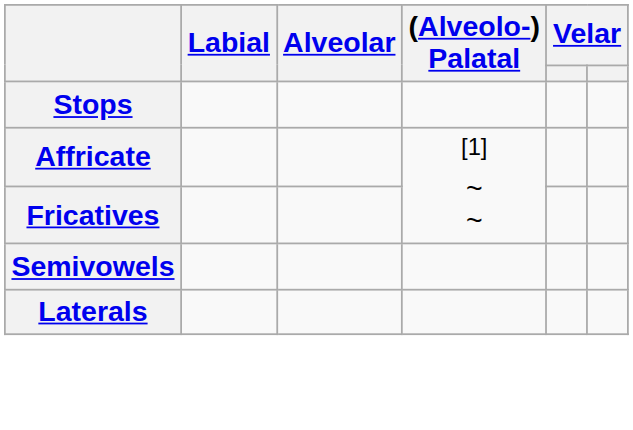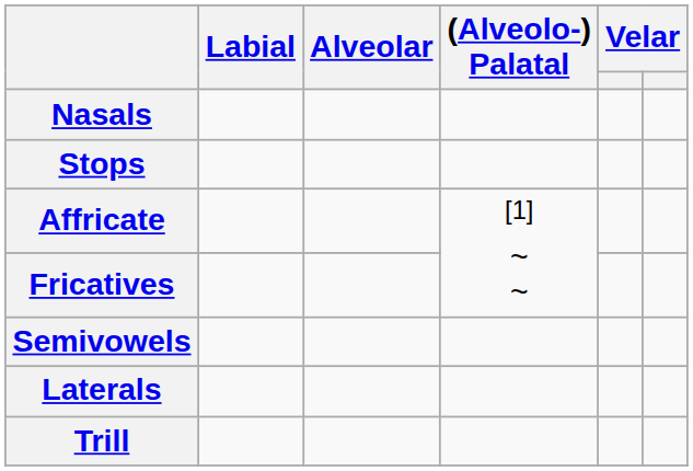 <table class="wikitable" style="text-align: center;">
 <tr>
 <th rowspan="2"></th>
 <th rowspan="2"><a href='#'>Labial</a></th>
 <th rowspan="2"><a href='#'>Alveolar</a></th>
 <th rowspan="2">(<a href='#'>Alveolo-</a>)<br><a href='#'>Palatal</a></th>
 <th colspan="2"><a href='#'>Velar</a></th>
 </tr>
 <tr>
 <th></th>
 <th></th>
+</tr>
+<tr>
+<th><a href='#'>Nasals</a></th>
+<td> </td>
+<td> </td>
+<td> </td>
+<td> </td>
+<td></td>
 </tr>
 <tr>
 <th><a href='#'>Stops</a></th>
 <td> </td>
 <td> </td>
 <td> </td>
 <td> </td>
 <td> </td>
 </tr>
 <tr>
 <th><a href='#'>Affricate</a></th>
 <td></td>
 <td></td>
 <td rowspan="2"> <sup>[1]</sup><br>~<br>  ~ </td>
 <td></td>
 <td></td>
 </tr>
 <tr>
 <th><a href='#'>Fricatives</a></th>
 <td></td>
 <td> </td>
 <td>    </td>
 <td></td>
 </tr>
 <tr>
 <th><a href='#'>Semivowels</a></th>
 <td></td>
 <td></td>
 <td> </td>
 <td></td>
 <td> </td>
 </tr>
 <tr>
 <th><a href='#'>Laterals</a></th>
 <td></td>
 <td> </td>
 <td> </td>
 <td></td>
 <td></td>
 </tr>
+<tr>
+<th><a href='#'>Trill</a></th>
+<td></td>
+<td> </td>
+<td></td>
+<td></td>
+<td></td>
+</tr>
 </table>
